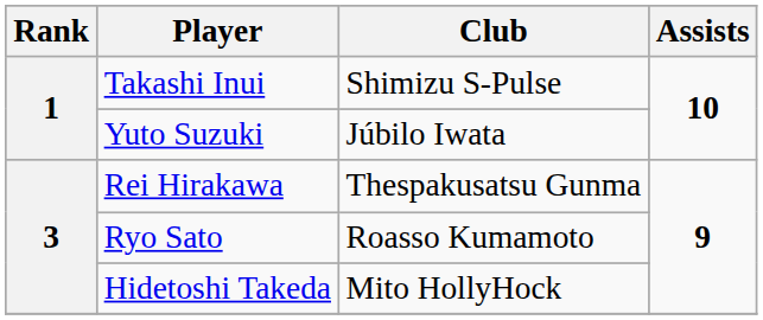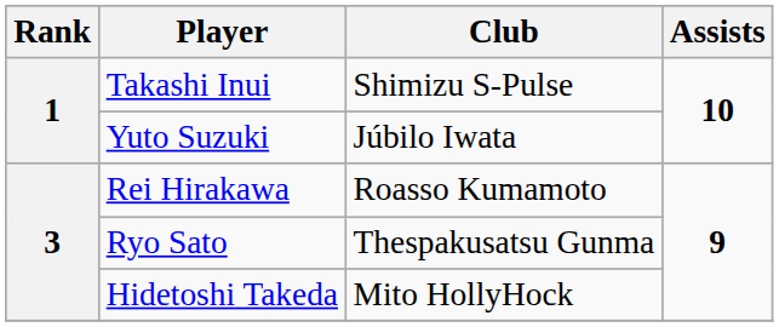 <table class="wikitable" style="text-align:center">
 <tr>
 <th>Rank</th>
 <th>Player</th>
 <th>Club</th>
 <th>Assists</th>
 </tr>
 <tr>
 <th rowspan=2>1</th>
 <td align="left"> <a href='#'>Takashi Inui</a></td>
 <td align="left">Shimizu S-Pulse</td>
 <td rowspan=2><strong>10</strong></td>
 </tr>
 <tr>
 <td align="left"> <a href='#'>Yuto Suzuki</a></td>
 <td align="left">Júbilo Iwata</td>
 </tr>
 <tr>
 <th rowspan=3>3</th>
 <td align="left"> <a href='#'>Rei Hirakawa</a></td>
-<td align="left">Thespakusatsu Gunma</td>
+<td align="left">Roasso Kumamoto</td>
 <td rowspan=3><strong>9</strong></td>
 </tr>
 <tr>
 <td align="left"> <a href='#'>Ryo Sato</a></td>
-<td align="left">Roasso Kumamoto</td>
+<td align="left">Thespakusatsu Gunma</td>
 </tr>
 <tr>
 <td align="left"> <a href='#'>Hidetoshi Takeda</a></td>
 <td align="left">Mito HollyHock</td>
 </tr>
 <tr>
 </tr>
 </table>
